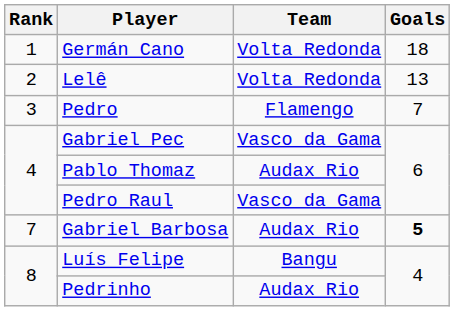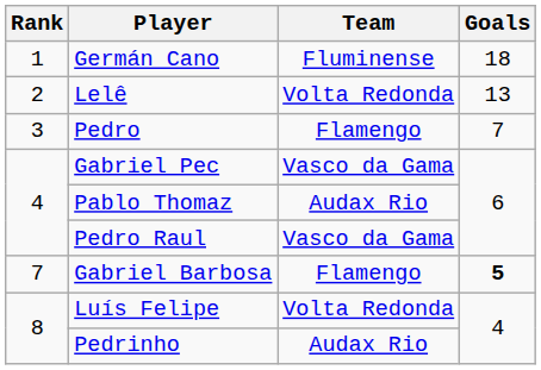 <table class="wikitable" style="text-align:center;">
 <tr>
 <th>Rank</th>
 <th>Player</th>
 <th>Team</th>
 <th>Goals</th>
 </tr>
 <tr>
 <td>1</td>
 <td align=left> <a href='#'>Germán Cano</a></td>
-<td><a href='#'>Volta Redonda</a></td>
+<td><a href='#'>Fluminense</a></td>
 <td>18</td>
 </tr>
 <tr>
 <td>2</td>
 <td align=left> <a href='#'>Lelê</a></td>
 <td><a href='#'>Volta Redonda</a></td>
 <td>13</td>
 </tr>
 <tr>
 <td>3</td>
 <td align=left> <a href='#'>Pedro</a></td>
 <td><a href='#'>Flamengo</a></td>
 <td>7</td>
 </tr>
 <tr>
 <td rowspan=3>4</td>
 <td align=left> <a href='#'>Gabriel Pec</a></td>
 <td><a href='#'>Vasco da Gama</a></td>
 <td rowspan=3>6</td>
 </tr>
 <tr>
 <td align=left> <a href='#'>Pablo Thomaz</a></td>
 <td><a href='#'>Audax Rio</a></td>
 </tr>
 <tr>
 <td align=left> <a href='#'>Pedro Raul</a></td>
 <td><a href='#'>Vasco da Gama</a></td>
 </tr>
 <tr>
 <td>7</td>
 <td align=left> <a href='#'>Gabriel Barbosa</a></td>
-<td><a href='#'>Audax Rio</a></td>
+<td><a href='#'>Flamengo</a></td>
 <td><strong>5</strong></td>
 </tr>
 <tr>
 <td rowspan=3>8</td>
 <td align=left> <a href='#'>Luís Felipe</a></td>
-<td><a href='#'>Bangu</a></td>
+<td><a href='#'>Volta Redonda</a><br></td>
 <td rowspan=3>4</td>
 </tr>
 <tr>
 <td align=left> <a href='#'>Pedrinho</a></td>
 <td><a href='#'>Audax Rio</a></td>
 </tr>
 </table>
